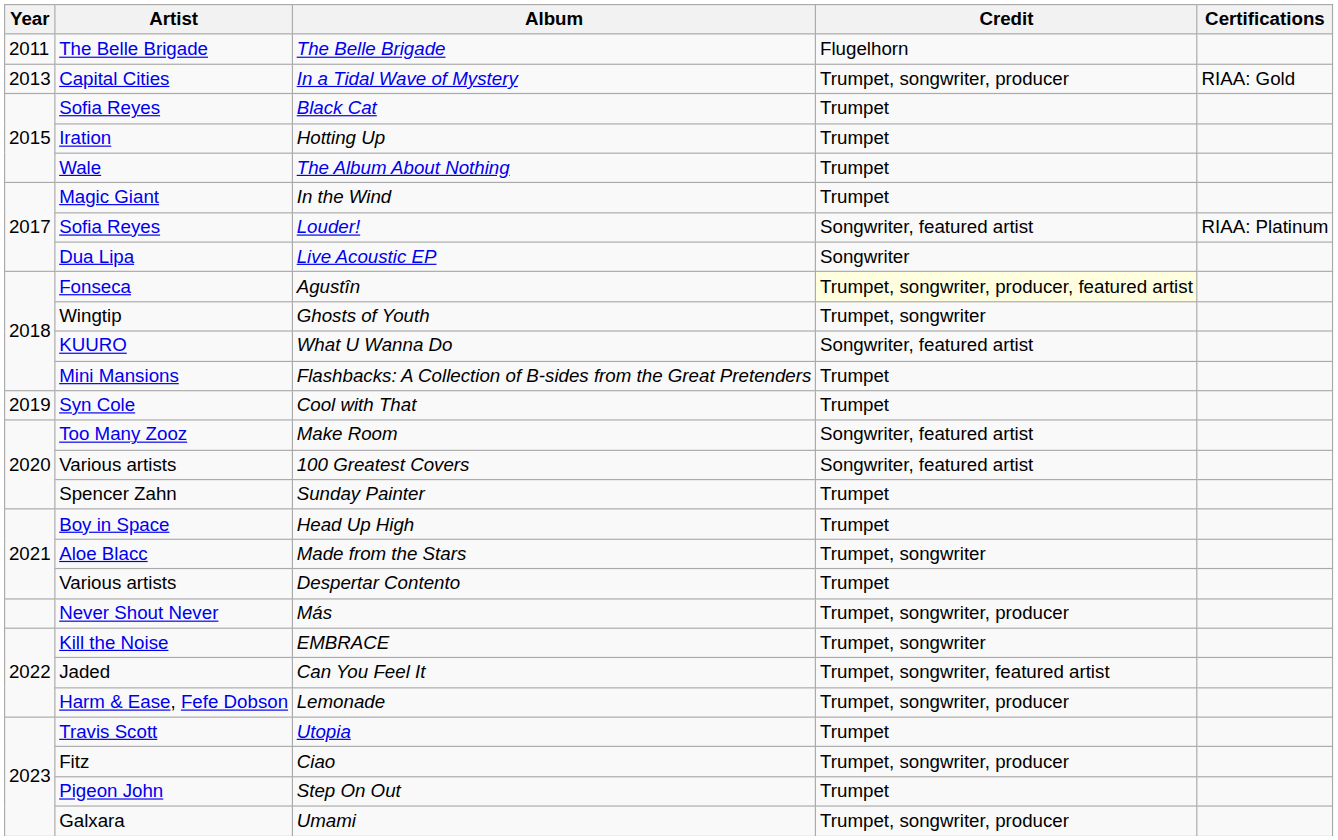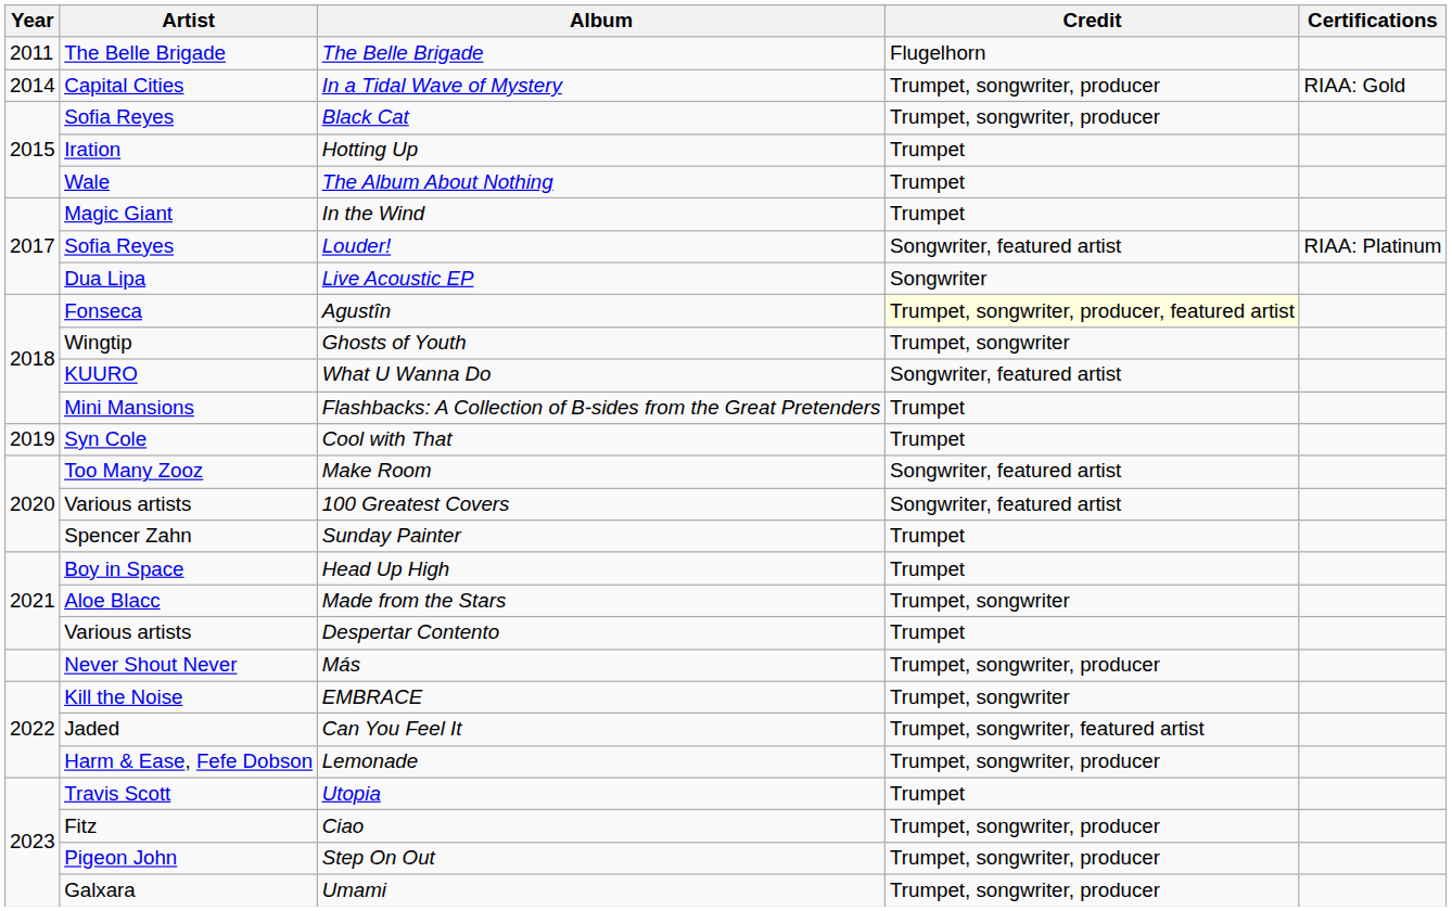 <table class="wikitable">
 <tr>
 <th>Year</th>
 <th>Artist</th>
 <th>Album</th>
 <th>Credit</th>
 <th>Certifications</th>
 </tr>
 <tr>
 <td>2011</td>
 <td><a href='#'>The Belle Brigade</a></td>
 <td><em><a href='#'>The Belle Brigade</a></em></td>
 <td>Flugelhorn</td>
 <td></td>
 </tr>
 <tr>
-<td>2013</td>
+<td>2014</td>
 <td><a href='#'>Capital Cities</a></td>
 <td><em><a href='#'>In a Tidal Wave of Mystery</a></em></td>
 <td>Trumpet, songwriter, producer</td>
 <td>RIAA: Gold</td>
 </tr>
 <tr>
 <td rowspan="3">2015</td>
 <td><a href='#'>Sofia Reyes</a></td>
 <td><em><a href='#'>Black Cat</a></em></td>
-<td>Trumpet</td>
+<td>Trumpet, songwriter, producer</td>
 <td></td>
 </tr>
 <tr>
 <td><a href='#'>Iration</a></td>
 <td><em>Hotting Up</em></td>
 <td>Trumpet</td>
 <td></td>
 </tr>
 <tr>
 <td><a href='#'>Wale</a></td>
 <td><em><a href='#'>The Album About Nothing</a></em></td>
 <td>Trumpet</td>
 <td></td>
 </tr>
 <tr>
 <td rowspan="3">2017</td>
 <td><a href='#'>Magic Giant</a></td>
 <td><em>In the Wind</em></td>
 <td>Trumpet</td>
 <td></td>
 </tr>
 <tr>
 <td><a href='#'>Sofia Reyes</a></td>
 <td><em><a href='#'>Louder!</a></em></td>
 <td>Songwriter, featured artist</td>
 <td>RIAA: Platinum</td>
 </tr>
 <tr>
 <td><a href='#'>Dua Lipa</a></td>
 <td><em><a href='#'>Live Acoustic EP</a></em></td>
 <td>Songwriter</td>
 <td></td>
 </tr>
 <tr>
 <td rowspan="4">2018</td>
 <td><a href='#'>Fonseca</a></td>
 <td><em>Agustîn</em></td>
 <td style="background: lightyellow;">Trumpet, songwriter, producer, featured artist</td>
 <td></td>
 </tr>
 <tr>
 <td>Wingtip</td>
 <td><em>Ghosts of Youth</em></td>
 <td>Trumpet, songwriter</td>
 <td></td>
 </tr>
 <tr>
 <td><a href='#'>KUURO</a></td>
 <td><em>What U Wanna Do</em></td>
 <td>Songwriter, featured artist</td>
 <td></td>
 </tr>
 <tr>
 <td><a href='#'>Mini Mansions</a></td>
 <td><em>Flashbacks: A Collection of B-sides from the Great Pretenders</em></td>
 <td>Trumpet</td>
 <td></td>
 </tr>
 <tr>
 <td>2019</td>
 <td><a href='#'>Syn Cole</a></td>
 <td><em>Cool with That</em></td>
 <td>Trumpet</td>
 <td></td>
 </tr>
 <tr>
 <td rowspan="3">2020</td>
 <td><a href='#'>Too Many Zooz</a></td>
 <td><em>Make Room</em></td>
 <td>Songwriter, featured artist</td>
 <td></td>
 </tr>
 <tr>
 <td>Various artists</td>
 <td><em>100 Greatest Covers</em></td>
 <td>Songwriter, featured artist</td>
 <td></td>
 </tr>
 <tr>
 <td>Spencer Zahn</td>
 <td><em>Sunday Painter</em></td>
 <td>Trumpet</td>
 <td></td>
 </tr>
 <tr>
 <td rowspan="3">2021</td>
 <td><a href='#'>Boy in Space</a></td>
 <td><em>Head Up High</em></td>
 <td>Trumpet</td>
 <td></td>
 </tr>
 <tr>
 <td><a href='#'>Aloe Blacc</a></td>
 <td><em>Made from the Stars</em></td>
 <td>Trumpet, songwriter</td>
 <td></td>
 </tr>
 <tr>
 <td>Various artists</td>
 <td><em>Despertar Contento</em></td>
 <td>Trumpet</td>
 <td></td>
 </tr>
 <tr>
 <td></td>
 <td><a href='#'>Never Shout Never</a></td>
 <td><em>Más</em></td>
 <td>Trumpet, songwriter, producer</td>
 <td></td>
 </tr>
 <tr>
 <td rowspan="3">2022</td>
 <td><a href='#'>Kill the Noise</a></td>
 <td><em>EMBRACE</em></td>
 <td>Trumpet, songwriter</td>
 <td></td>
 </tr>
 <tr>
 <td>Jaded</td>
 <td><em>Can You Feel It</em></td>
 <td>Trumpet, songwriter, featured artist</td>
 <td></td>
 </tr>
 <tr>
 <td><a href='#'>Harm & Ease</a>, <a href='#'>Fefe Dobson</a></td>
 <td><em>Lemonade</em></td>
 <td>Trumpet, songwriter, producer</td>
 <td></td>
 </tr>
 <tr>
 <td rowspan="4">2023</td>
 <td><a href='#'>Travis Scott</a></td>
 <td><em><a href='#'>Utopia</a></em></td>
 <td>Trumpet</td>
 <td></td>
 </tr>
 <tr>
 <td>Fitz</td>
 <td><em>Ciao</em></td>
 <td>Trumpet, songwriter, producer</td>
 <td></td>
 </tr>
 <tr>
 <td><a href='#'>Pigeon John</a></td>
 <td><em>Step On Out</em></td>
-<td>Trumpet</td>
+<td>Trumpet, songwriter, producer</td>
 <td></td>
 </tr>
 <tr>
 <td>Galxara</td>
 <td><em>Umami</em></td>
 <td>Trumpet, songwriter, producer</td>
 <td></td>
 </tr>
 </table>
